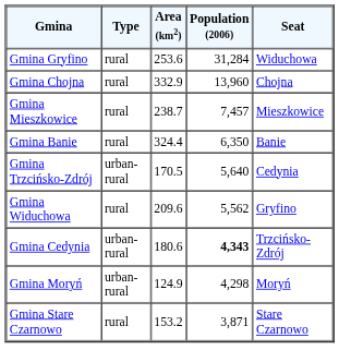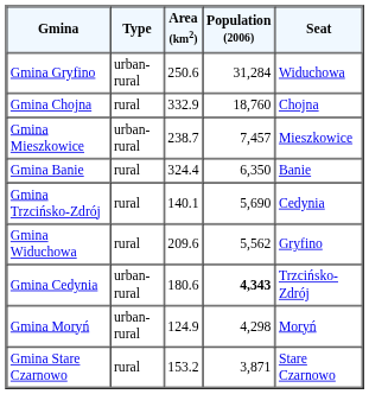 <table width="60%" border="2" cellpadding="3" cellspacing="0" style="font-size:90%;line-height:120%;">
 <tr bgcolor="F0F8FF">
 <td style="text-align:center;"><strong>Gmina</strong></td>
 <td style="text-align:center;"><strong>Type</strong></td>
 <td style="text-align:center;"><strong>Area<br><small>(km<sup>2</sup>)</small></strong></td>
 <td style="text-align:center;"><strong>Population<br><small>(2006)</small></strong></td>
 <td style="text-align:center;"><strong>Seat</strong></td>
 </tr>
 <tr>
 <td><a href='#'>Gmina Gryfino</a></td>
-<td>rural</td>
-<td style="text-align:right;">253.6</td>
+<td>urban-rural</td>
+<td style="text-align:right;">250.6</td>
 <td style="text-align:right;">31,284</td>
 <td><a href='#'>Widuchowa</a></td>
 </tr>
 <tr>
 <td><a href='#'>Gmina Chojna</a></td>
 <td>rural</td>
 <td style="text-align:right;">332.9</td>
-<td style="text-align:right;">13,960</td>
+<td style="text-align:right;">18,760</td>
 <td><a href='#'>Chojna</a></td>
 </tr>
 <tr>
 <td><a href='#'>Gmina Mieszkowice</a></td>
-<td>rural</td>
+<td>urban-rural</td>
 <td style="text-align:right;">238.7</td>
 <td style="text-align:right;">7,457</td>
 <td><a href='#'>Mieszkowice</a></td>
 </tr>
 <tr>
 <td><a href='#'>Gmina Banie</a></td>
 <td>rural</td>
 <td style="text-align:right;">324.4</td>
 <td style="text-align:right;">6,350</td>
 <td><a href='#'>Banie</a></td>
 </tr>
 <tr>
 <td><a href='#'>Gmina Trzcińsko-Zdrój</a></td>
-<td>urban-rural</td>
-<td style="text-align:right;">170.5</td>
-<td style="text-align:right;">5,640</td>
+<td>rural</td>
+<td style="text-align:right;">140.1</td>
+<td style="text-align:right;">5,690</td>
 <td><a href='#'>Cedynia</a></td>
 </tr>
 <tr>
 <td><a href='#'>Gmina Widuchowa</a></td>
 <td>rural</td>
 <td style="text-align:right;">209.6</td>
 <td style="text-align:right;">5,562</td>
 <td><a href='#'>Gryfino</a></td>
 </tr>
 <tr>
 <td><a href='#'>Gmina Cedynia</a></td>
 <td>urban-rural</td>
 <td style="text-align:right;">180.6</td>
 <td style="text-align:right;"><strong>4,343</strong></td>
 <td><a href='#'>Trzcińsko-Zdrój</a></td>
 </tr>
 <tr>
 <td><a href='#'>Gmina Moryń</a></td>
 <td>urban-rural</td>
 <td style="text-align:right;">124.9</td>
 <td style="text-align:right;">4,298</td>
 <td><a href='#'>Moryń</a></td>
 </tr>
 <tr>
 <td><a href='#'>Gmina Stare Czarnowo</a></td>
 <td>rural</td>
 <td style="text-align:right;">153.2</td>
 <td style="text-align:right;">3,871</td>
 <td><a href='#'>Stare Czarnowo</a></td>
 </tr>
 <tr>
 </tr>
 </table>
